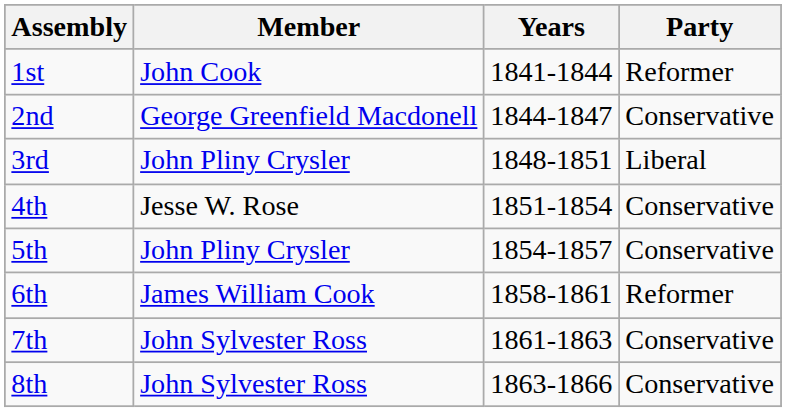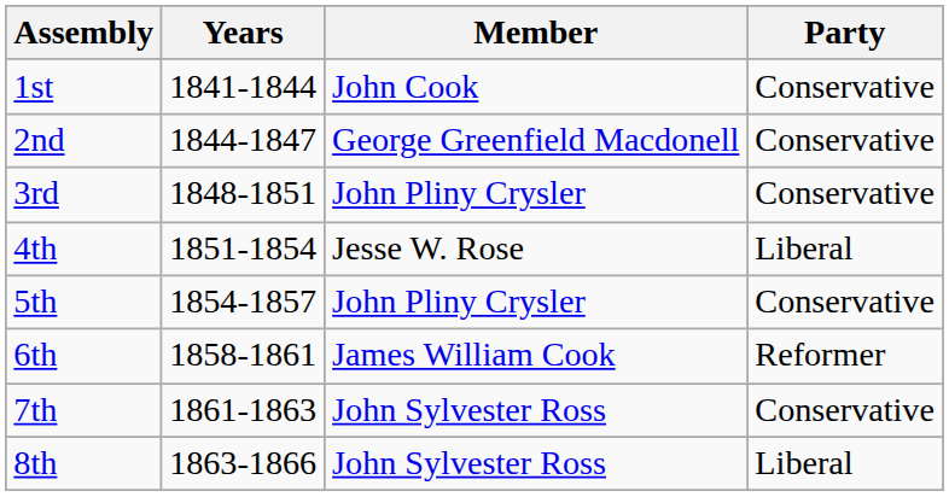 <table class="wikitable">
 <tr>
 <th>Assembly</th>
+<th>Years</th>
 <th>Member</th>
-<th>Years</th>
 <th>Party</th>
 </tr>
 <tr>
 <td><a href='#'>1st</a></td>
+<td>1841-1844</td>
 <td><a href='#'>John Cook</a></td>
-<td>1841-1844</td>
-<td>Reformer</td>
+<td>Conservative</td>
 </tr>
 <tr>
 <td><a href='#'>2nd</a></td>
+<td>1844-1847</td>
 <td><a href='#'>George Greenfield Macdonell</a></td>
-<td>1844-1847</td>
 <td>Conservative</td>
 </tr>
 <tr>
 <td><a href='#'>3rd</a></td>
+<td>1848-1851</td>
 <td><a href='#'>John Pliny Crysler</a></td>
-<td>1848-1851</td>
+<td>Conservative</td>
+</tr>
+<tr>
+<td><a href='#'>4th</a></td>
+<td>1851-1854</td>
+<td>Jesse W. Rose</td>
 <td>Liberal</td>
 </tr>
 <tr>
-<td><a href='#'>4th</a></td>
-<td>Jesse W. Rose</td>
-<td>1851-1854</td>
-<td>Conservative</td>
-</tr>
-<tr>
 <td><a href='#'>5th</a></td>
+<td>1854-1857</td>
 <td><a href='#'>John Pliny Crysler</a></td>
-<td>1854-1857</td>
 <td>Conservative</td>
 </tr>
 <tr>
 <td><a href='#'>6th</a></td>
+<td>1858-1861</td>
 <td><a href='#'>James William Cook</a></td>
-<td>1858-1861</td>
 <td>Reformer</td>
 </tr>
 <tr>
 <td><a href='#'>7th</a></td>
+<td>1861-1863</td>
 <td><a href='#'>John Sylvester Ross</a></td>
-<td>1861-1863</td>
 <td>Conservative</td>
 </tr>
 <tr>
 <td><a href='#'>8th</a></td>
+<td>1863-1866</td>
 <td><a href='#'>John Sylvester Ross</a></td>
-<td>1863-1866</td>
-<td>Conservative</td>
+<td>Liberal</td>
 </tr>
 </table>
